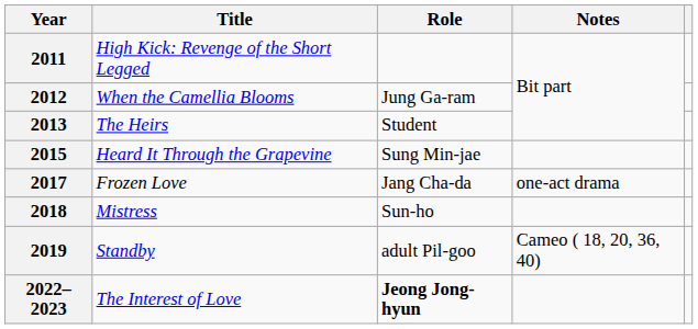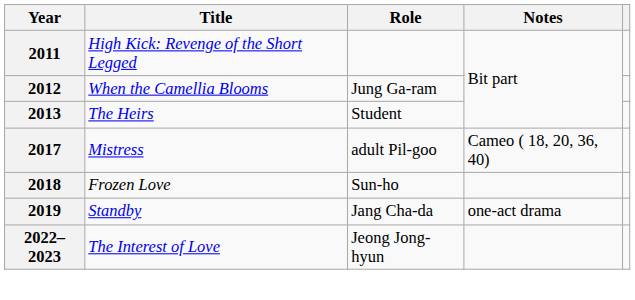 <table class="wikitable plainrowheaders sortable">
 <tr>
 <th scope="col">Year</th>
 <th scope="col">Title</th>
 <th scope="col">Role</th>
 <th scope="col">Notes</th>
 <th scope="col" class="unsortable"></th>
 </tr>
 <tr>
 <th scope="row">2011</th>
 <td><em><a href='#'>High Kick: Revenge of the Short Legged</a></em></td>
 <td></td>
 <td rowspan="3">Bit part</td>
 <td style="text-align:center"></td>
 </tr>
 <tr>
 <th scope="row">2012</th>
 <td><em><a href='#'>When the Camellia Blooms</a></em></td>
 <td>Jung Ga-ram</td>
 <td style="text-align:center"></td>
 </tr>
 <tr>
 <th scope="row">2013</th>
 <td><em><a href='#'>The Heirs</a></em></td>
 <td>Student</td>
 <td style="text-align:center"></td>
 </tr>
 <tr>
-<th scope="row">2015</th>
-<td><em><a href='#'>Heard It Through the Grapevine</a></em></td>
-<td>Sung Min-jae</td>
-<td></td>
-<td style="text-align:center"></td>
-</tr>
-<tr>
 <th scope="row">2017</th>
-<td><em>Frozen Love</em></td>
-<td>Jang Cha-da</td>
-<td>one-act drama</td>
+<td><em><a href='#'>Mistress</a></em></td>
+<td>adult Pil-goo</td>
+<td>Cameo ( 18, 20, 36, 40)</td>
 <td style="text-align:center"></td>
 </tr>
 <tr>
 <th scope="row">2018</th>
-<td><em><a href='#'>Mistress</a></em></td>
+<td><em>Frozen Love</em></td>
 <td>Sun-ho</td>
 <td></td>
 <td style="text-align:center"></td>
 </tr>
 <tr>
 <th scope="row">2019</th>
 <td><em><a href='#'>Standby</a></em></td>
-<td>adult Pil-goo</td>
-<td>Cameo ( 18, 20, 36, 40)</td>
+<td>Jang Cha-da</td>
+<td>one-act drama</td>
 <td></td>
 </tr>
 <tr>
 <th scope="row">2022–2023</th>
 <td><em><a href='#'>The Interest of Love</a></em></td>
-<td><strong>Jeong Jong-hyun</strong></td>
+<td>Jeong Jong-hyun</td>
 <td></td>
 <td style="text-align:center"></td>
 </tr>
 </table>
